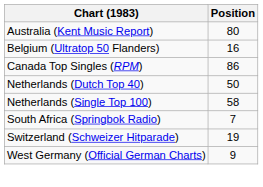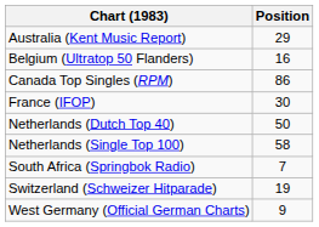 <table class="wikitable sortable">
 <tr>
 <th>Chart (1983)</th>
 <th>Position</th>
 </tr>
 <tr>
 <td>Australia (<a href='#'>Kent Music Report</a>)</td>
-<td style="text-align:center">80</td>
+<td style="text-align:center">29</td>
 </tr>
 <tr>
 <td>Belgium (<a href='#'>Ultratop 50</a> Flanders)</td>
 <td style="text-align:center">16</td>
 </tr>
 <tr>
 <td>Canada Top Singles (<em><a href='#'>RPM</a></em>)</td>
 <td style="text-align:center">86</td>
+</tr>
+<tr>
+<td>France (<a href='#'>IFOP</a>)</td>
+<td style="text-align:center">30</td>
 </tr>
 <tr>
 <td>Netherlands (<a href='#'>Dutch Top 40</a>)</td>
 <td style="text-align:center">50</td>
 </tr>
 <tr>
 <td>Netherlands (<a href='#'>Single Top 100</a>)</td>
 <td style="text-align:center">58</td>
 </tr>
 <tr>
 <td>South Africa (<a href='#'>Springbok Radio</a>)</td>
 <td style="text-align:center">7</td>
 </tr>
 <tr>
 <td>Switzerland (<a href='#'>Schweizer Hitparade</a>)</td>
 <td style="text-align:center">19</td>
 </tr>
 <tr>
 <td>West Germany (<a href='#'>Official German Charts</a>)</td>
 <td style="text-align:center">9</td>
 </tr>
 </table>
